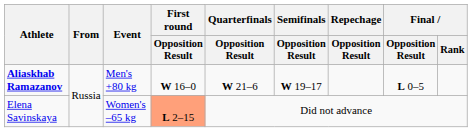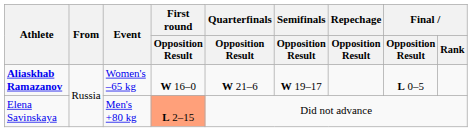 <table class="wikitable" style="font-size:90%; text-align:center">
 <tr>
 <th rowspan=2>Athlete</th>
 <th rowspan=2>From</th>
 <th rowspan=2>Event</th>
 <th>First round</th>
 <th>Quarterfinals</th>
 <th>Semifinals</th>
 <th>Repechage</th>
 <th colspan=2>Final / </th>
 </tr>
 <tr style="font-size:95%">
 <th>Opposition<br>Result</th>
 <th>Opposition<br>Result</th>
 <th>Opposition<br>Result</th>
 <th>Opposition<br>Result</th>
 <th>Opposition<br>Result</th>
 <th>Rank</th>
 </tr>
 <tr>
 <td align=left><strong><a href='#'>Aliaskhab Ramazanov</a></strong></td>
 <td rowspan=2>Russia</td>
-<td align=left><a href='#'>Men's +80 kg</a></td>
+<td align=left><a href='#'>Women's –65 kg</a></td>
 <td><br> <strong>W</strong> 16–0</td>
 <td><br> <strong>W</strong> 21–6</td>
 <td><br> <strong>W</strong> 19–17</td>
 <td></td>
 <td><br><strong>L</strong> 0–5</td>
 <td></td>
 </tr>
 <tr>
 <td align=left><a href='#'>Elena Savinskaya</a></td>
-<td align=left><a href='#'>Women's –65 kg</a></td>
+<td align=left><a href='#'>Men's +80 kg</a></td>
 <td style="background: lightsalmon;"><br><strong>L</strong> 2–15</td>
 <td colspan=5>Did not advance</td>
 </tr>
 </table>
